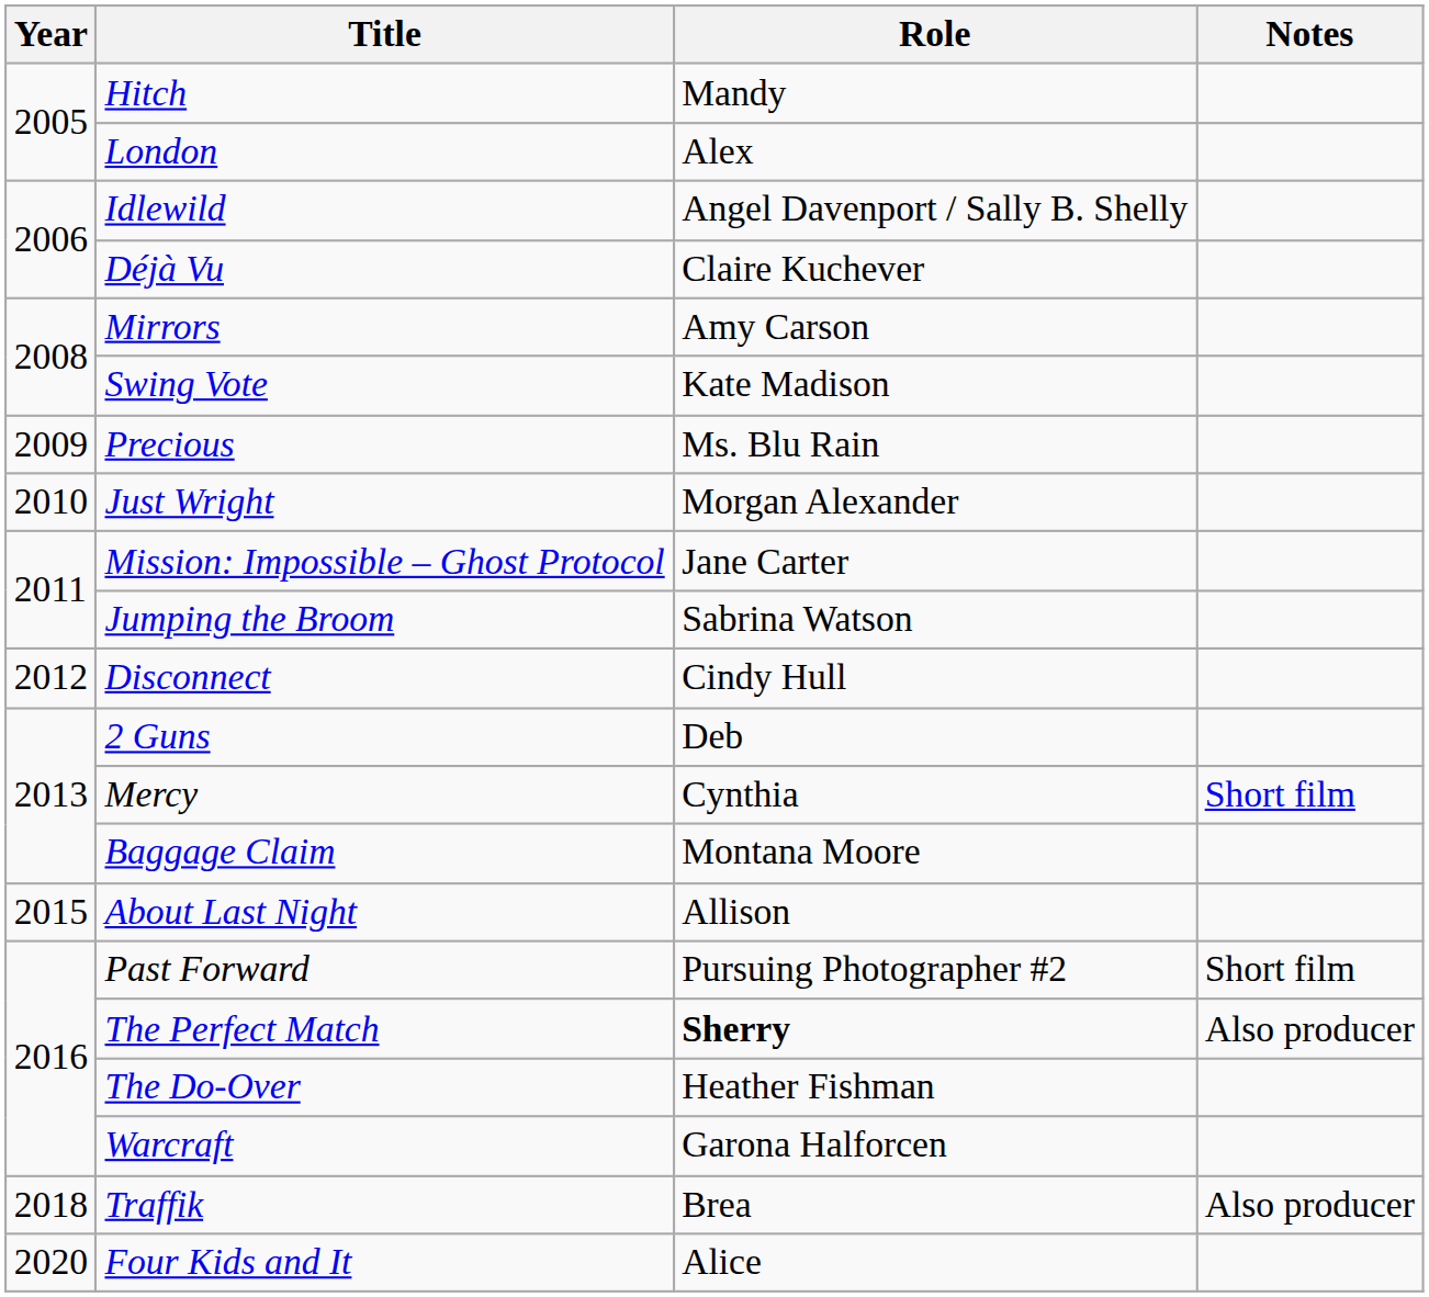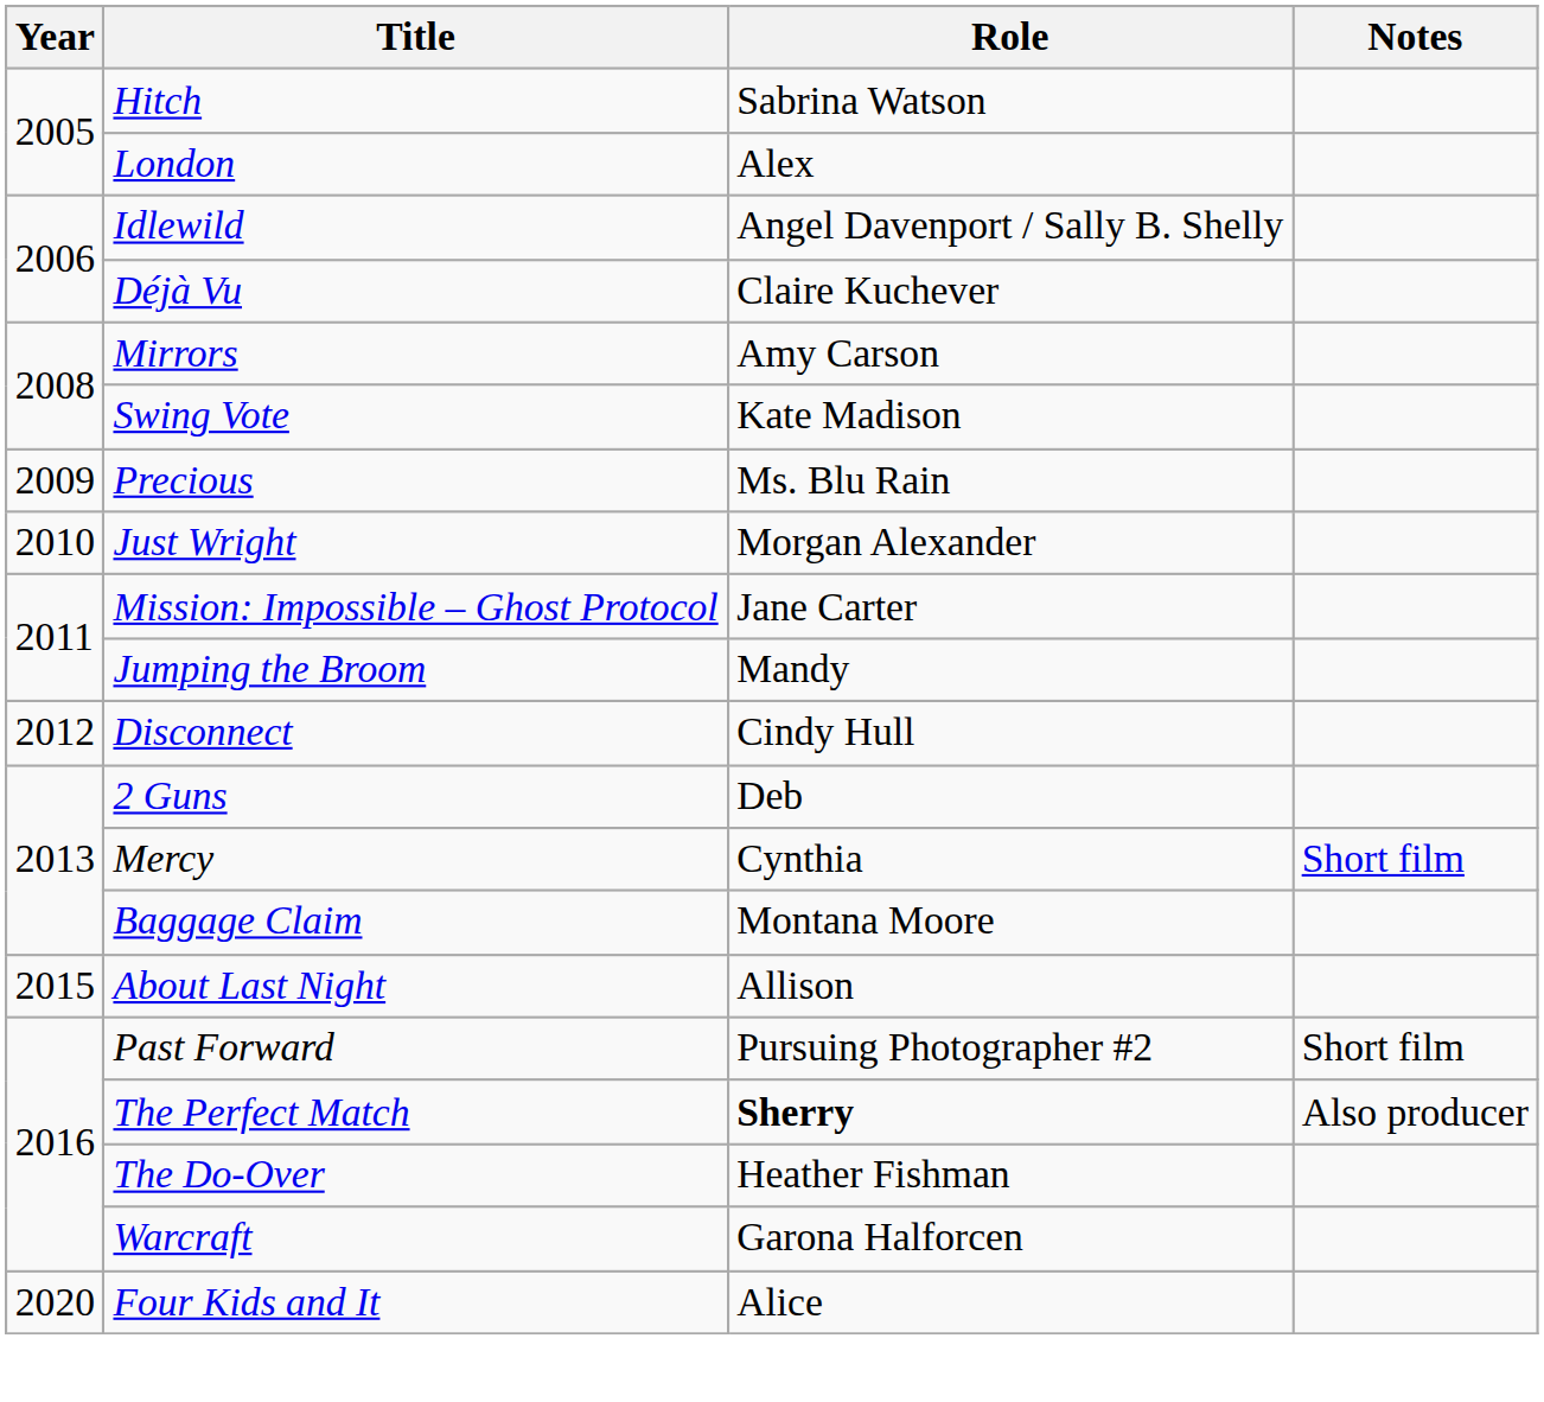 <table class="wikitable sortable">
 <tr>
 <th>Year</th>
 <th>Title</th>
 <th>Role</th>
 <th>Notes</th>
 </tr>
 <tr>
 <td rowspan=2>2005</td>
 <td><em><a href='#'>Hitch</a></em></td>
-<td>Mandy</td>
+<td>Sabrina Watson</td>
 <td></td>
 </tr>
 <tr>
 <td><em><a href='#'>London</a></em></td>
 <td>Alex</td>
 <td></td>
 </tr>
 <tr>
 <td rowspan=2>2006</td>
 <td><em><a href='#'>Idlewild</a></em></td>
 <td>Angel Davenport / Sally B. Shelly</td>
 <td></td>
 </tr>
 <tr>
 <td><em><a href='#'>Déjà Vu</a></em></td>
 <td>Claire Kuchever</td>
 <td></td>
 </tr>
 <tr>
 <td rowspan=2>2008</td>
 <td><em><a href='#'>Mirrors</a></em></td>
 <td>Amy Carson</td>
 <td></td>
 </tr>
 <tr>
 <td><em><a href='#'>Swing Vote</a></em></td>
 <td>Kate Madison</td>
 <td></td>
 </tr>
 <tr>
 <td>2009</td>
 <td><em><a href='#'>Precious</a></em></td>
 <td>Ms. Blu Rain</td>
 <td></td>
 </tr>
 <tr>
 <td>2010</td>
 <td><em><a href='#'>Just Wright</a></em></td>
 <td>Morgan Alexander</td>
 <td></td>
 </tr>
 <tr>
 <td rowspan=2>2011</td>
 <td><em><a href='#'>Mission: Impossible – Ghost Protocol</a></em></td>
 <td>Jane Carter</td>
 <td></td>
 </tr>
 <tr>
 <td><em><a href='#'>Jumping the Broom</a></em></td>
-<td>Sabrina Watson</td>
+<td>Mandy</td>
 <td></td>
 </tr>
 <tr>
 <td>2012</td>
 <td><em><a href='#'>Disconnect</a></em></td>
 <td>Cindy Hull</td>
 <td></td>
 </tr>
 <tr>
 <td rowspan=3>2013</td>
 <td><em><a href='#'>2 Guns</a></em></td>
 <td>Deb</td>
 <td></td>
 </tr>
 <tr>
 <td><em>Mercy</em></td>
 <td>Cynthia</td>
 <td><a href='#'>Short film</a></td>
 </tr>
 <tr>
 <td><em><a href='#'>Baggage Claim</a></em></td>
 <td>Montana Moore</td>
 <td></td>
 </tr>
 <tr>
 <td>2015</td>
 <td><em><a href='#'>About Last Night</a></em></td>
 <td>Allison</td>
 <td></td>
 </tr>
 <tr>
 <td rowspan=4>2016</td>
 <td><em>Past Forward</em></td>
 <td>Pursuing Photographer #2</td>
 <td>Short film</td>
 </tr>
 <tr>
 <td><em><a href='#'>The Perfect Match</a></em></td>
 <td><strong>Sherry</strong></td>
 <td>Also producer</td>
 </tr>
 <tr>
 <td><em><a href='#'>The Do-Over</a></em></td>
 <td>Heather Fishman</td>
 <td></td>
 </tr>
 <tr>
 <td><em><a href='#'>Warcraft</a></em></td>
 <td>Garona Halforcen</td>
 <td></td>
 </tr>
 <tr>
-<td>2018</td>
-<td><em><a href='#'>Traffik</a></em></td>
-<td>Brea</td>
-<td>Also producer</td>
-</tr>
-<tr>
 <td>2020</td>
 <td><em><a href='#'>Four Kids and It</a></em></td>
 <td>Alice</td>
 <td></td>
 </tr>
 </table>
